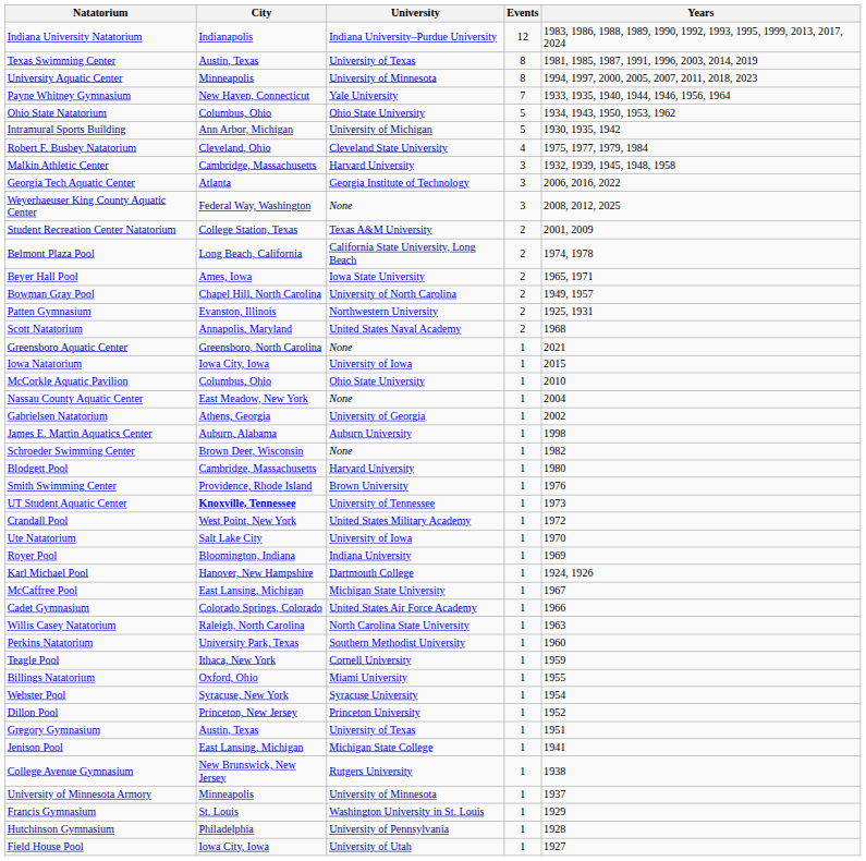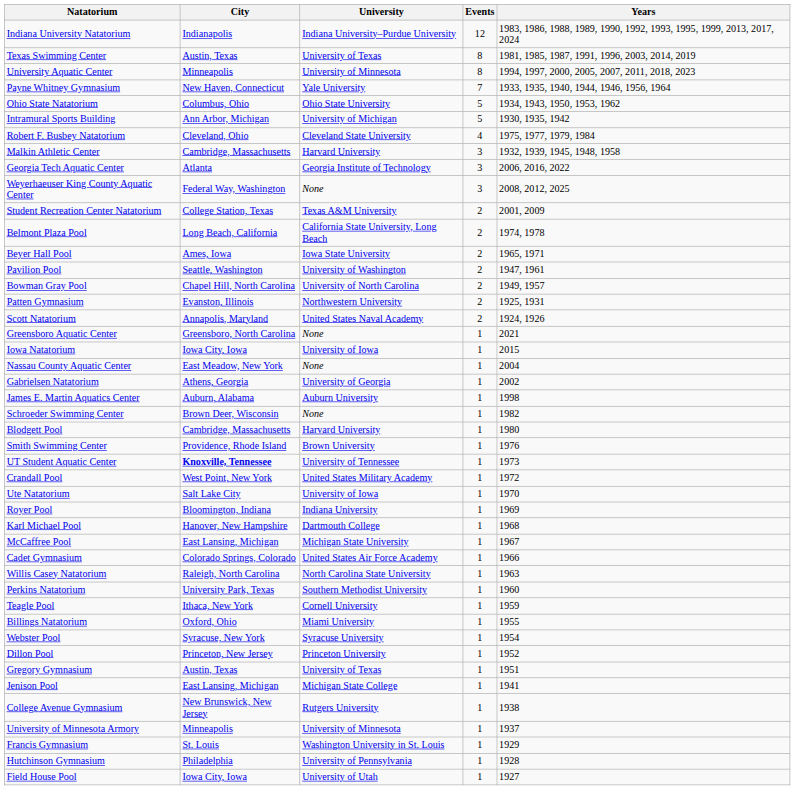 <table class="wikitable sortable" style="text-align:center">
 <tr>
 <th>Natatorium</th>
 <th>City</th>
 <th>University</th>
 <th>Events</th>
 <th>Years</th>
 </tr>
 <tr>
 <td align=left><a href='#'>Indiana University Natatorium</a></td>
 <td align=left><a href='#'>Indianapolis</a></td>
 <td align=left><a href='#'>Indiana University–Purdue University</a></td>
 <td>12</td>
 <td align="left">1983, 1986, 1988, 1989, 1990, 1992, 1993, 1995, 1999, 2013, 2017, 2024</td>
 </tr>
 <tr>
 <td align=left><a href='#'>Texas Swimming Center</a></td>
 <td align=left><a href='#'>Austin, Texas</a></td>
 <td align=left><a href='#'>University of Texas</a></td>
 <td>8</td>
 <td align="left">1981, 1985, 1987, 1991, 1996, 2003, 2014, 2019</td>
 </tr>
 <tr>
 <td align=left><a href='#'>University Aquatic Center</a></td>
 <td align=left><a href='#'>Minneapolis</a></td>
 <td align=left><a href='#'>University of Minnesota</a></td>
 <td>8</td>
 <td align=left>1994, 1997, 2000, 2005, 2007, 2011, 2018, 2023</td>
 </tr>
 <tr>
 <td align=left><a href='#'>Payne Whitney Gymnasium</a></td>
 <td align=left><a href='#'>New Haven, Connecticut</a></td>
 <td align=left><a href='#'>Yale University</a></td>
 <td>7</td>
 <td align=left>1933, 1935, 1940, 1944, 1946, 1956, 1964</td>
 </tr>
 <tr>
 <td align=left><a href='#'>Ohio State Natatorium</a></td>
 <td align=left><a href='#'>Columbus, Ohio</a></td>
 <td align=left><a href='#'>Ohio State University</a></td>
 <td>5</td>
 <td align=left>1934, 1943, 1950, 1953, 1962</td>
 </tr>
 <tr>
 <td align=left><a href='#'>Intramural Sports Building</a></td>
 <td align=left><a href='#'>Ann Arbor, Michigan</a></td>
 <td align=left><a href='#'>University of Michigan</a></td>
 <td>5</td>
 <td align=left>1930, 1935, 1942</td>
 </tr>
 <tr>
 <td align=left><a href='#'>Robert F. Busbey Natatorium</a></td>
 <td align=left><a href='#'>Cleveland, Ohio</a></td>
 <td align=left><a href='#'>Cleveland State University</a></td>
 <td>4</td>
 <td align=left>1975, 1977, 1979, 1984</td>
 </tr>
 <tr>
 <td align=left><a href='#'>Malkin Athletic Center</a></td>
 <td align=left><a href='#'>Cambridge, Massachusetts</a></td>
 <td align=left><a href='#'>Harvard University</a></td>
 <td>3</td>
 <td align=left>1932, 1939, 1945, 1948, 1958</td>
 </tr>
 <tr>
 <td align=left><a href='#'>Georgia Tech Aquatic Center</a></td>
 <td align=left><a href='#'>Atlanta</a></td>
 <td align=left><a href='#'>Georgia Institute of Technology</a></td>
 <td>3</td>
 <td align=left>2006, 2016, 2022</td>
 </tr>
 <tr>
 <td align=left><a href='#'>Weyerhaeuser King County Aquatic Center</a></td>
 <td align=left><a href='#'>Federal Way, Washington</a></td>
 <td align=left><em>None</em></td>
 <td>3</td>
 <td align=left>2008, 2012, 2025</td>
 </tr>
 <tr>
 <td align=left><a href='#'>Student Recreation Center Natatorium</a></td>
 <td align=left><a href='#'>College Station, Texas</a></td>
 <td align=left><a href='#'>Texas A&M University</a></td>
 <td>2</td>
 <td align=left>2001, 2009</td>
 </tr>
 <tr>
 <td align=left><a href='#'>Belmont Plaza Pool</a></td>
 <td align=left><a href='#'>Long Beach, California</a></td>
 <td align=left><a href='#'>California State University, Long Beach</a></td>
 <td>2</td>
 <td align=left>1974, 1978</td>
 </tr>
 <tr>
 <td align=left><a href='#'>Beyer Hall Pool</a></td>
 <td align=left><a href='#'>Ames, Iowa</a></td>
 <td align=left><a href='#'>Iowa State University</a></td>
 <td>2</td>
 <td align=left>1965, 1971</td>
 </tr>
 <tr>
+<td align=left><a href='#'>Pavilion Pool</a></td>
+<td align=left><a href='#'>Seattle, Washington</a></td>
+<td align=left><a href='#'>University of Washington</a></td>
+<td>2</td>
+<td align=left>1947, 1961</td>
+</tr>
+<tr>
 <td align=left><a href='#'>Bowman Gray Pool</a></td>
 <td align=left><a href='#'>Chapel Hill, North Carolina</a></td>
 <td align=left><a href='#'>University of North Carolina</a></td>
 <td>2</td>
 <td align=left>1949, 1957</td>
 </tr>
 <tr>
 <td align=left><a href='#'>Patten Gymnasium</a></td>
 <td align=left><a href='#'>Evanston, Illinois</a></td>
 <td align=left><a href='#'>Northwestern University</a></td>
 <td>2</td>
 <td align=left>1925, 1931</td>
 </tr>
 <tr>
 <td align=left><a href='#'>Scott Natatorium</a></td>
 <td align=left><a href='#'>Annapolis, Maryland</a></td>
 <td align=left><a href='#'>United States Naval Academy</a></td>
 <td>2</td>
-<td align=left>1968</td>
+<td align=left>1924, 1926</td>
 </tr>
 <tr>
 <td align=left><a href='#'>Greensboro Aquatic Center</a></td>
 <td align=left><a href='#'>Greensboro, North Carolina</a></td>
 <td align=left><em>None</em></td>
 <td>1</td>
 <td align=left>2021</td>
 </tr>
 <tr>
 <td align=left><a href='#'>Iowa Natatorium</a></td>
 <td align=left><a href='#'>Iowa City, Iowa</a></td>
 <td align=left><a href='#'>University of Iowa</a></td>
 <td>1</td>
 <td align=left>2015</td>
-</tr>
-<tr>
-<td align=left><a href='#'>McCorkle Aquatic Pavilion</a></td>
-<td align=left><a href='#'>Columbus, Ohio</a></td>
-<td align=left><a href='#'>Ohio State University</a></td>
-<td>1</td>
-<td align=left>2010</td>
 </tr>
 <tr>
 <td align=left><a href='#'>Nassau County Aquatic Center</a></td>
 <td align=left><a href='#'>East Meadow, New York</a></td>
 <td align=left><em>None</em></td>
 <td>1</td>
 <td align=left>2004</td>
 </tr>
 <tr>
 <td align=left><a href='#'>Gabrielsen Natatorium</a></td>
 <td align=left><a href='#'>Athens, Georgia</a></td>
 <td align=left><a href='#'>University of Georgia</a></td>
 <td>1</td>
 <td align=left>2002</td>
 </tr>
 <tr>
 <td align=left><a href='#'>James E. Martin Aquatics Center</a></td>
 <td align=left><a href='#'>Auburn, Alabama</a></td>
 <td align=left><a href='#'>Auburn University</a></td>
 <td>1</td>
 <td align=left>1998</td>
 </tr>
 <tr>
 <td align=left><a href='#'>Schroeder Swimming Center</a></td>
 <td align=left><a href='#'>Brown Deer, Wisconsin</a></td>
 <td align=left><em>None</em></td>
 <td>1</td>
 <td align=left>1982</td>
 </tr>
 <tr>
 <td align=left><a href='#'>Blodgett Pool</a></td>
 <td align=left><a href='#'>Cambridge, Massachusetts</a></td>
 <td align=left><a href='#'>Harvard University</a></td>
 <td>1</td>
 <td align=left>1980</td>
 </tr>
 <tr>
 <td align=left><a href='#'>Smith Swimming Center</a></td>
 <td align=left><a href='#'>Providence, Rhode Island</a></td>
 <td align=left><a href='#'>Brown University</a></td>
 <td>1</td>
 <td align=left>1976</td>
 </tr>
 <tr>
 <td align=left><a href='#'>UT Student Aquatic Center</a></td>
 <td align=left><strong><a href='#'>Knoxville, Tennessee</a></strong></td>
 <td align=left><a href='#'>University of Tennessee</a></td>
 <td>1</td>
 <td align=left>1973</td>
 </tr>
 <tr>
 <td align=left><a href='#'>Crandall Pool</a></td>
 <td align=left><a href='#'>West Point, New York</a></td>
 <td align=left><a href='#'>United States Military Academy</a></td>
 <td>1</td>
 <td align=left>1972</td>
 </tr>
 <tr>
 <td align=left><a href='#'>Ute Natatorium</a></td>
 <td align=left><a href='#'>Salt Lake City</a></td>
 <td align=left><a href='#'>University of Iowa</a></td>
 <td>1</td>
 <td align=left>1970</td>
 </tr>
 <tr>
 <td align=left><a href='#'>Royer Pool</a></td>
 <td align=left><a href='#'>Bloomington, Indiana</a></td>
 <td align=left><a href='#'>Indiana University</a></td>
 <td>1</td>
 <td align=left>1969</td>
 </tr>
 <tr>
 <td align=left><a href='#'>Karl Michael Pool</a></td>
 <td align=left><a href='#'>Hanover, New Hampshire</a></td>
 <td align=left><a href='#'>Dartmouth College</a></td>
 <td>1</td>
-<td align=left>1924, 1926</td>
+<td align=left>1968</td>
 </tr>
 <tr>
 <td align=left><a href='#'>McCaffree Pool</a></td>
 <td align=left><a href='#'>East Lansing, Michigan</a></td>
 <td align=left><a href='#'>Michigan State University</a></td>
 <td>1</td>
 <td align=left>1967</td>
 </tr>
 <tr>
 <td align=left><a href='#'>Cadet Gymnasium</a></td>
 <td align=left><a href='#'>Colorado Springs, Colorado</a></td>
 <td align=left><a href='#'>United States Air Force Academy</a></td>
 <td>1</td>
 <td align=left>1966</td>
 </tr>
 <tr>
 <td align=left><a href='#'>Willis Casey Natatorium</a></td>
 <td align=left><a href='#'>Raleigh, North Carolina</a></td>
 <td align=left><a href='#'>North Carolina State University</a></td>
 <td>1</td>
 <td align=left>1963</td>
 </tr>
 <tr>
 <td align=left><a href='#'>Perkins Natatorium</a></td>
 <td align=left><a href='#'>University Park, Texas</a></td>
 <td align=left><a href='#'>Southern Methodist University</a></td>
 <td>1</td>
 <td align=left>1960</td>
 </tr>
 <tr>
 <td align=left><a href='#'>Teagle Pool</a></td>
 <td align=left><a href='#'>Ithaca, New York</a></td>
 <td align=left><a href='#'>Cornell University</a></td>
 <td>1</td>
 <td align=left>1959</td>
 </tr>
 <tr>
 <td align=left><a href='#'>Billings Natatorium</a></td>
 <td align=left><a href='#'>Oxford, Ohio</a></td>
 <td align=left><a href='#'>Miami University</a></td>
 <td>1</td>
 <td align=left>1955</td>
 </tr>
 <tr>
 <td align=left><a href='#'>Webster Pool</a></td>
 <td align=left><a href='#'>Syracuse, New York</a></td>
 <td align=left><a href='#'>Syracuse University</a></td>
 <td>1</td>
 <td align=left>1954</td>
 </tr>
 <tr>
 <td align=left><a href='#'>Dillon Pool</a></td>
 <td align=left><a href='#'>Princeton, New Jersey</a></td>
 <td align=left><a href='#'>Princeton University</a></td>
 <td>1</td>
 <td align=left>1952</td>
 </tr>
 <tr>
 <td align=left><a href='#'>Gregory Gymnasium</a></td>
 <td align=left><a href='#'>Austin, Texas</a></td>
 <td align=left><a href='#'>University of Texas</a></td>
 <td>1</td>
 <td align=left>1951</td>
 </tr>
 <tr>
 <td align=left><a href='#'>Jenison Pool</a></td>
 <td align=left><a href='#'>East Lansing, Michigan</a></td>
 <td align=left><a href='#'>Michigan State College</a></td>
 <td>1</td>
 <td align=left>1941</td>
 </tr>
 <tr>
 <td align=left><a href='#'>College Avenue Gymnasium</a></td>
 <td align=left><a href='#'>New Brunswick, New Jersey</a></td>
 <td align=left><a href='#'>Rutgers University</a></td>
 <td>1</td>
 <td align=left>1938</td>
 </tr>
 <tr>
 <td align=left><a href='#'>University of Minnesota Armory</a></td>
 <td align=left><a href='#'>Minneapolis</a></td>
 <td align=left><a href='#'>University of Minnesota</a></td>
 <td>1</td>
 <td align=left>1937</td>
 </tr>
 <tr>
 <td align=left><a href='#'>Francis Gymnasium</a></td>
 <td align=left><a href='#'>St. Louis</a></td>
 <td align=left><a href='#'>Washington University in St. Louis</a></td>
 <td>1</td>
 <td align=left>1929</td>
 </tr>
 <tr>
 <td align=left><a href='#'>Hutchinson Gymnasium</a></td>
 <td align=left><a href='#'>Philadelphia</a></td>
 <td align=left><a href='#'>University of Pennsylvania</a></td>
 <td>1</td>
 <td align=left>1928</td>
 </tr>
 <tr>
 <td align=left><a href='#'>Field House Pool</a></td>
 <td align=left><a href='#'>Iowa City, Iowa</a></td>
 <td align=left><a href='#'>University of Utah</a></td>
 <td>1</td>
 <td align=left>1927</td>
 </tr>
 </table>
